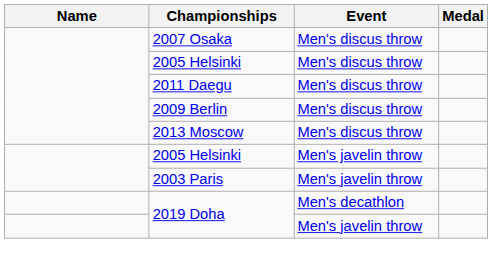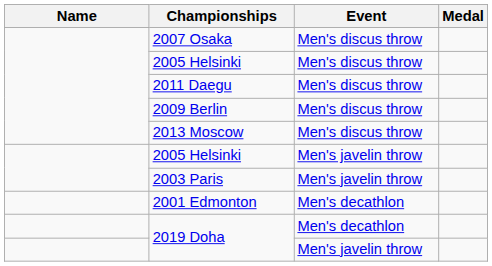 <table class="wikitable sortable" style="font-size:100%">
 <tr>
 <th width=150>Name</th>
 <th width=150>Championships</th>
 <th width=150>Event</th>
 <th>Medal</th>
 </tr>
 <tr>
 <td rowspan=5></td>
 <td><a href='#'>2007 Osaka</a></td>
 <td><a href='#'>Men's discus throw</a></td>
 <td></td>
 </tr>
 <tr>
 <td><a href='#'>2005 Helsinki</a></td>
 <td><a href='#'>Men's discus throw</a></td>
 <td></td>
 </tr>
 <tr>
 <td><a href='#'>2011 Daegu</a></td>
 <td><a href='#'>Men's discus throw</a></td>
 <td></td>
 </tr>
 <tr>
 <td><a href='#'>2009 Berlin</a></td>
 <td><a href='#'>Men's discus throw</a></td>
 <td></td>
 </tr>
 <tr>
 <td><a href='#'>2013 Moscow</a></td>
 <td><a href='#'>Men's discus throw</a></td>
 <td></td>
 </tr>
 <tr>
 <td rowspan=2></td>
 <td><a href='#'>2005 Helsinki</a></td>
 <td><a href='#'>Men's javelin throw</a></td>
 <td></td>
 </tr>
 <tr>
 <td><a href='#'>2003 Paris</a></td>
 <td><a href='#'>Men's javelin throw</a></td>
 <td></td>
 </tr>
 <tr>
 <td></td>
+<td><a href='#'>2001 Edmonton</a></td>
+<td><a href='#'>Men's decathlon</a></td>
+<td></td>
+</tr>
+<tr>
+<td></td>
 <td rowspan=2><a href='#'>2019 Doha</a></td>
 <td><a href='#'>Men's decathlon</a></td>
 <td></td>
 </tr>
 <tr>
 <td></td>
 <td><a href='#'>Men's javelin throw</a></td>
 <td></td>
 </tr>
 </table>
